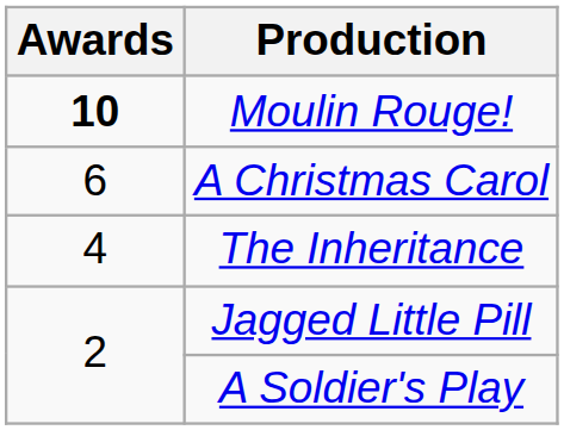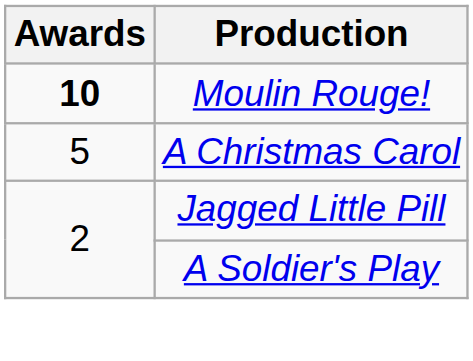 <table class="wikitable plainrowheaders" style="text-align: center; float:left; margin-right:1em;">
 <tr>
 <th scope="col" style="width:55px;">Awards</th>
 <th scope="col" style="text-align:center;">Production</th>
 </tr>
 <tr>
 <td scope="row" style="text-align:center"><strong>10</strong></td>
 <td><em><a href='#'>Moulin Rouge!</a></em></td>
 </tr>
 <tr>
-<td scope="row" style="text-align:center">6</td>
+<td scope="row" style="text-align:center">5</td>
 <td><em><a href='#'>A Christmas Carol</a></em></td>
-</tr>
-<tr>
-<td scope="row" style="text-align:center">4</td>
-<td><em><a href='#'>The Inheritance</a></em></td>
 </tr>
 <tr>
 <td scope="row" rowspan="2" style="text-align:center">2</td>
 <td><em><a href='#'>Jagged Little Pill</a></em></td>
 </tr>
 <tr>
 <td><em><a href='#'>A Soldier's Play</a></em></td>
 </tr>
 </table>
